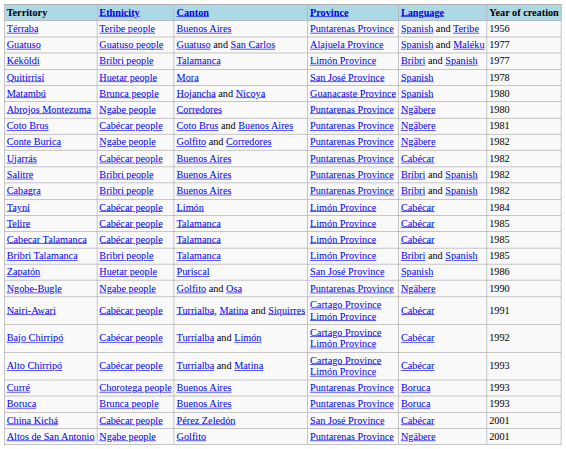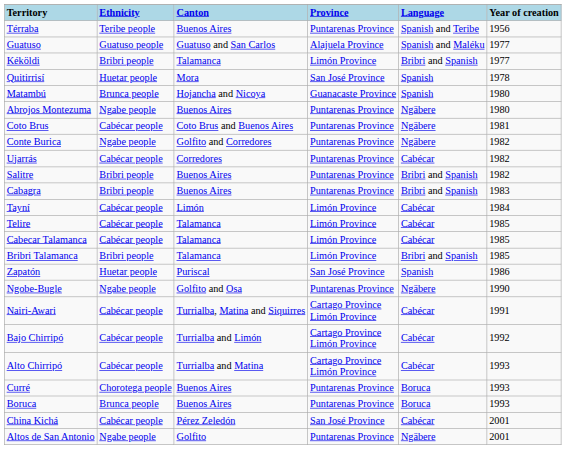 <table class="sortable wikitable">
 <tr>
 </tr>
 <tr style="background-color:lightblue">
 <td><strong>Territory</strong></td>
 <td><strong><a href='#'>Ethnicity</a></strong></td>
 <td><strong><a href='#'>Canton</a></strong></td>
 <td><strong><a href='#'>Province</a></strong></td>
 <td><strong><a href='#'>Language</a></strong></td>
 <td><strong>Year of creation</strong></td>
 </tr>
 <tr>
 <td><a href='#'>Térraba</a></td>
 <td><a href='#'>Teribe people</a></td>
 <td><a href='#'>Buenos Aires</a></td>
 <td><a href='#'>Puntarenas Province</a></td>
 <td><a href='#'>Spanish</a> and <a href='#'>Teribe</a></td>
 <td>1956</td>
 </tr>
 <tr>
 <td><a href='#'>Guatuso</a></td>
 <td><a href='#'>Guatuso people</a></td>
 <td><a href='#'>Guatuso</a> and <a href='#'>San Carlos</a></td>
 <td><a href='#'>Alajuela Province</a></td>
 <td><a href='#'>Spanish</a> and <a href='#'>Maléku</a></td>
 <td>1977</td>
 </tr>
 <tr>
 <td><a href='#'>Kéköldi</a></td>
 <td><a href='#'>Bribri people</a></td>
 <td><a href='#'>Talamanca</a></td>
 <td><a href='#'>Limón Province</a></td>
 <td><a href='#'>Bribri</a> and <a href='#'>Spanish</a></td>
 <td>1977</td>
 </tr>
 <tr>
 <td><a href='#'>Quitirrisí</a></td>
 <td><a href='#'>Huetar people</a></td>
 <td><a href='#'>Mora</a></td>
 <td><a href='#'>San José Province</a></td>
 <td><a href='#'>Spanish</a></td>
 <td>1978</td>
 </tr>
 <tr>
 <td><a href='#'>Matambú</a></td>
 <td><a href='#'>Brunca people</a></td>
 <td><a href='#'>Hojancha</a> and <a href='#'>Nicoya</a></td>
 <td><a href='#'>Guanacaste Province</a></td>
 <td><a href='#'>Spanish</a></td>
 <td>1980</td>
 </tr>
 <tr>
 <td><a href='#'>Abrojos Montezuma</a></td>
 <td><a href='#'>Ngabe people</a></td>
-<td><a href='#'>Corredores</a></td>
+<td><a href='#'>Buenos Aires</a></td>
 <td><a href='#'>Puntarenas Province</a></td>
 <td><a href='#'>Ngäbere</a></td>
 <td>1980</td>
 </tr>
 <tr>
 <td><a href='#'>Coto Brus</a></td>
 <td><a href='#'>Cabécar people</a></td>
 <td><a href='#'>Coto Brus</a> and <a href='#'>Buenos Aires</a></td>
 <td><a href='#'>Puntarenas Province</a></td>
 <td><a href='#'>Ngäbere</a></td>
 <td>1981</td>
 </tr>
 <tr>
 <td><a href='#'>Conte Burica</a></td>
 <td><a href='#'>Ngabe people</a></td>
 <td><a href='#'>Golfito</a> and <a href='#'>Corredores</a></td>
 <td><a href='#'>Puntarenas Province</a></td>
 <td><a href='#'>Ngäbere</a></td>
 <td>1982</td>
 </tr>
 <tr>
 <td><a href='#'>Ujarrás</a></td>
 <td><a href='#'>Cabécar people</a></td>
-<td><a href='#'>Buenos Aires</a></td>
+<td><a href='#'>Corredores</a></td>
 <td><a href='#'>Puntarenas Province</a></td>
 <td><a href='#'>Cabécar</a></td>
 <td>1982</td>
 </tr>
 <tr>
 <td><a href='#'>Salitre</a></td>
 <td><a href='#'>Bribri people</a></td>
 <td><a href='#'>Buenos Aires</a></td>
 <td><a href='#'>Puntarenas Province</a></td>
 <td><a href='#'>Bribri</a> and <a href='#'>Spanish</a></td>
 <td>1982</td>
 </tr>
 <tr>
 <td><a href='#'>Cabagra</a></td>
 <td><a href='#'>Bribri people</a></td>
 <td><a href='#'>Buenos Aires</a></td>
 <td><a href='#'>Puntarenas Province</a></td>
 <td><a href='#'>Bribri</a> and <a href='#'>Spanish</a></td>
-<td>1982</td>
+<td>1983</td>
 </tr>
 <tr>
 <td><a href='#'>Tayní</a></td>
 <td><a href='#'>Cabécar people</a></td>
 <td><a href='#'>Limón</a></td>
 <td><a href='#'>Limón Province</a></td>
 <td><a href='#'>Cabécar</a></td>
 <td>1984</td>
 </tr>
 <tr>
 <td><a href='#'>Telire</a></td>
 <td><a href='#'>Cabécar people</a></td>
 <td><a href='#'>Talamanca</a></td>
 <td><a href='#'>Limón Province</a></td>
 <td><a href='#'>Cabécar</a></td>
 <td>1985</td>
 </tr>
 <tr>
 <td><a href='#'>Cabecar Talamanca</a></td>
 <td><a href='#'>Cabécar people</a></td>
 <td><a href='#'>Talamanca</a></td>
 <td><a href='#'>Limón Province</a></td>
 <td><a href='#'>Cabécar</a></td>
 <td>1985</td>
 </tr>
 <tr>
 <td><a href='#'>Bribri Talamanca</a></td>
 <td><a href='#'>Bribri people</a></td>
 <td><a href='#'>Talamanca</a></td>
 <td><a href='#'>Limón Province</a></td>
 <td><a href='#'>Bribri</a> and <a href='#'>Spanish</a></td>
 <td>1985</td>
 </tr>
 <tr>
 <td><a href='#'>Zapatón</a></td>
 <td><a href='#'>Huetar people</a></td>
 <td><a href='#'>Puriscal</a></td>
 <td><a href='#'>San José Province</a></td>
 <td><a href='#'>Spanish</a></td>
 <td>1986</td>
 </tr>
 <tr>
 <td><a href='#'>Ngobe-Bugle</a></td>
 <td><a href='#'>Ngabe people</a></td>
 <td><a href='#'>Golfito</a> and <a href='#'>Osa</a></td>
 <td><a href='#'>Puntarenas Province</a></td>
 <td><a href='#'>Ngäbere</a></td>
 <td>1990</td>
 </tr>
 <tr>
 <td><a href='#'>Nairi-Awari</a></td>
 <td><a href='#'>Cabécar people</a></td>
 <td><a href='#'>Turrialba</a>, <a href='#'>Matina</a> and <a href='#'>Siquirres</a></td>
 <td><a href='#'>Cartago Province</a> <br> <a href='#'>Limón Province</a></td>
 <td><a href='#'>Cabécar</a></td>
 <td>1991</td>
 </tr>
 <tr>
 <td><a href='#'>Bajo Chirripó</a></td>
 <td><a href='#'>Cabécar people</a></td>
 <td><a href='#'>Turrialba</a> and <a href='#'>Limón</a></td>
 <td><a href='#'>Cartago Province</a> <br> <a href='#'>Limón Province</a></td>
 <td><a href='#'>Cabécar</a></td>
 <td>1992</td>
 </tr>
 <tr>
 <td><a href='#'>Alto Chirripó</a></td>
 <td><a href='#'>Cabécar people</a></td>
 <td><a href='#'>Turrialba</a> and <a href='#'>Matina</a></td>
 <td><a href='#'>Cartago Province</a> <br> <a href='#'>Limón Province</a></td>
 <td><a href='#'>Cabécar</a></td>
 <td>1993</td>
 </tr>
 <tr>
 <td><a href='#'>Curré</a></td>
 <td><a href='#'>Chorotega people</a></td>
 <td><a href='#'>Buenos Aires</a></td>
 <td><a href='#'>Puntarenas Province</a></td>
 <td><a href='#'>Boruca</a></td>
 <td>1993</td>
 </tr>
 <tr>
 <td><a href='#'>Boruca</a></td>
 <td><a href='#'>Brunca people</a></td>
 <td><a href='#'>Buenos Aires</a></td>
 <td><a href='#'>Puntarenas Province</a></td>
 <td><a href='#'>Boruca</a></td>
 <td>1993</td>
 </tr>
 <tr>
 <td><a href='#'>China Kichá</a></td>
 <td><a href='#'>Cabécar people</a></td>
 <td><a href='#'>Pérez Zeledón</a></td>
 <td><a href='#'>San José Province</a></td>
 <td><a href='#'>Cabécar</a></td>
 <td>2001</td>
 </tr>
 <tr>
 <td><a href='#'>Altos de San Antonio</a></td>
 <td><a href='#'>Ngabe people</a></td>
 <td><a href='#'>Golfito</a></td>
 <td><a href='#'>Puntarenas Province</a></td>
 <td><a href='#'>Ngäbere</a></td>
 <td>2001</td>
 </tr>
 </table>
